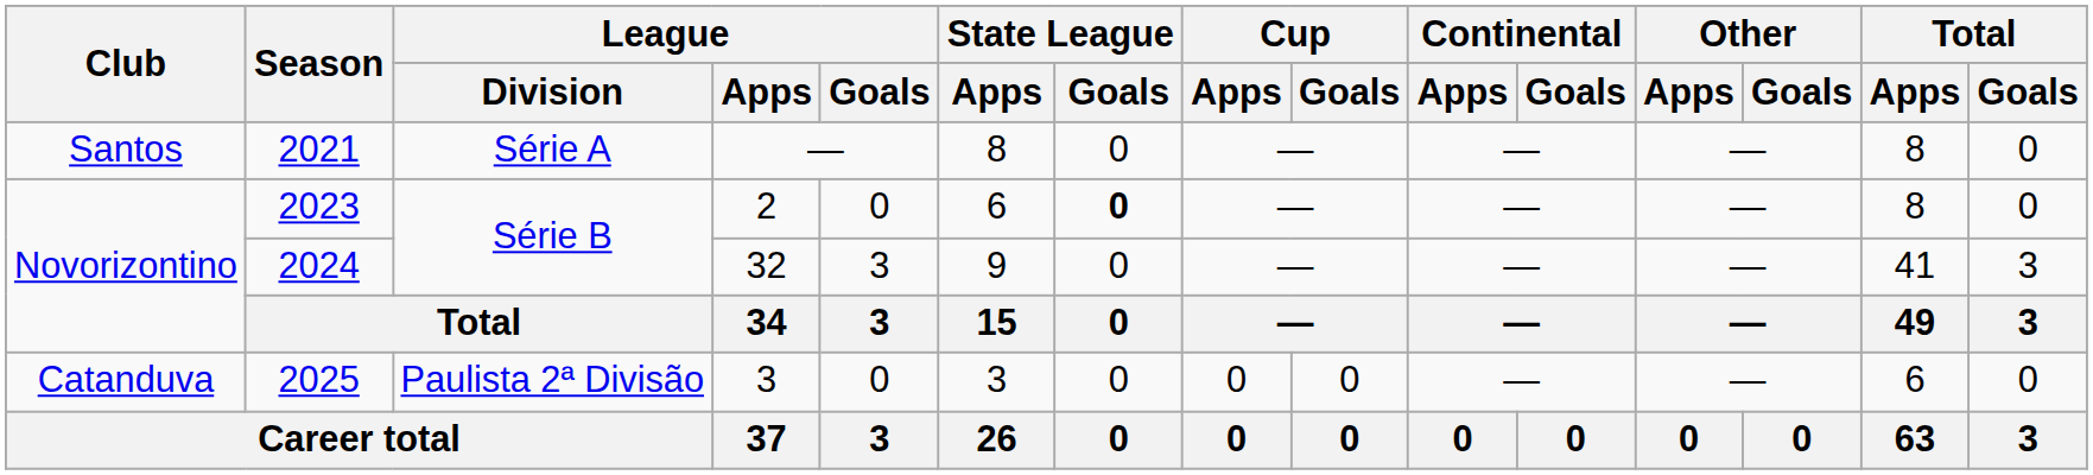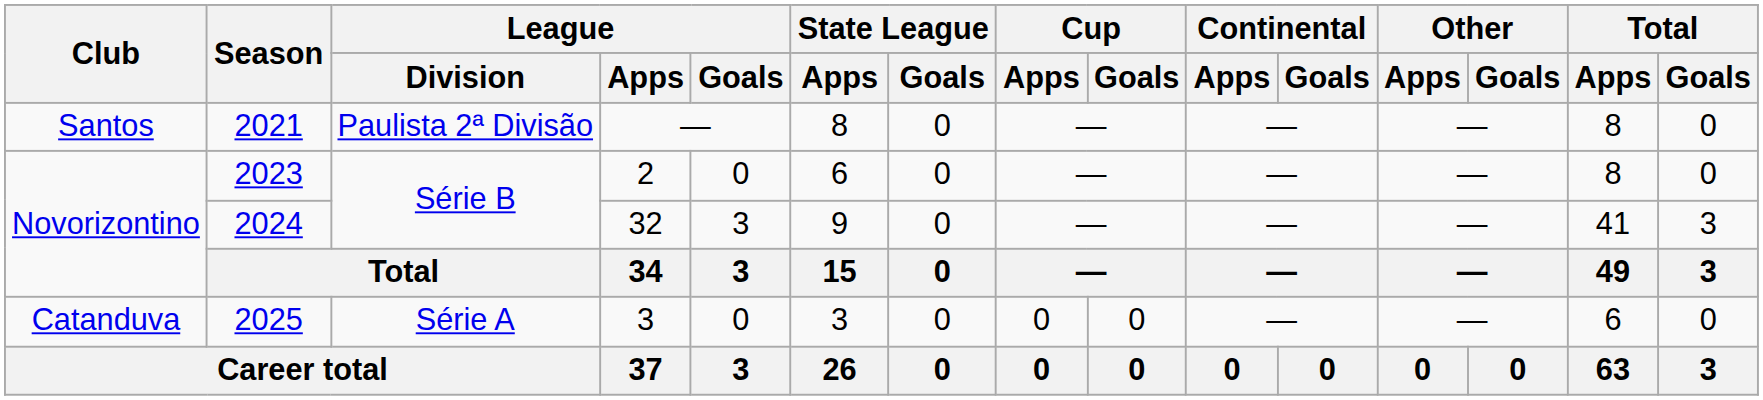 <table class="wikitable" style="text-align: center;">
 <tr>
 <th rowspan="2">Club</th>
 <th rowspan="2">Season</th>
 <th colspan="3">League</th>
 <th colspan="2">State League</th>
 <th colspan="2">Cup</th>
 <th colspan="2">Continental</th>
 <th colspan="2">Other</th>
 <th colspan="2">Total</th>
 </tr>
 <tr>
 <th>Division</th>
 <th>Apps</th>
 <th>Goals</th>
 <th>Apps</th>
 <th>Goals</th>
 <th>Apps</th>
 <th>Goals</th>
 <th>Apps</th>
 <th>Goals</th>
 <th>Apps</th>
 <th>Goals</th>
 <th>Apps</th>
 <th>Goals</th>
 </tr>
 <tr>
 <td><a href='#'>Santos</a></td>
 <td><a href='#'>2021</a></td>
-<td><a href='#'>Série A</a></td>
+<td><a href='#'>Paulista 2ª Divisão</a></td>
 <td colspan="2">—</td>
 <td>8</td>
 <td>0</td>
 <td colspan="2">—</td>
 <td colspan="2">—</td>
 <td colspan="2">—</td>
 <td>8</td>
 <td>0</td>
 </tr>
 <tr>
 <td rowspan="3" valign="center"><a href='#'>Novorizontino</a></td>
 <td><a href='#'>2023</a></td>
 <td rowspan="2"><a href='#'>Série B</a></td>
 <td>2</td>
 <td>0</td>
 <td>6</td>
-<td><strong>0</strong></td>
+<td>0</td>
 <td colspan="2">—</td>
 <td colspan="2">—</td>
 <td colspan="2">—</td>
 <td>8</td>
 <td>0</td>
 </tr>
 <tr>
 <td><a href='#'>2024</a></td>
 <td>32</td>
 <td>3</td>
 <td>9</td>
 <td>0</td>
 <td colspan="2">—</td>
 <td colspan="2">—</td>
 <td colspan="2">—</td>
 <td>41</td>
 <td>3</td>
 </tr>
 <tr>
 <th colspan="2">Total</th>
 <th>34</th>
 <th>3</th>
 <th>15</th>
 <th>0</th>
 <th colspan="2">—</th>
 <th colspan="2">—</th>
 <th colspan="2">—</th>
 <th>49</th>
 <th>3</th>
 </tr>
 <tr>
 <td valign="center"><a href='#'>Catanduva</a></td>
 <td><a href='#'>2025</a></td>
-<td><a href='#'>Paulista 2ª Divisão</a></td>
+<td><a href='#'>Série A</a></td>
 <td>3</td>
 <td>0</td>
 <td>3</td>
 <td>0</td>
 <td>0</td>
 <td>0</td>
 <td colspan="2">—</td>
 <td colspan="2">—</td>
 <td>6</td>
 <td>0</td>
 </tr>
 <tr>
 <th colspan="3"><strong>Career total</strong></th>
 <th>37</th>
 <th>3</th>
 <th>26</th>
 <th>0</th>
 <th>0</th>
 <th>0</th>
 <th>0</th>
 <th>0</th>
 <th>0</th>
 <th>0</th>
 <th>63</th>
 <th>3</th>
 </tr>
 </table>
